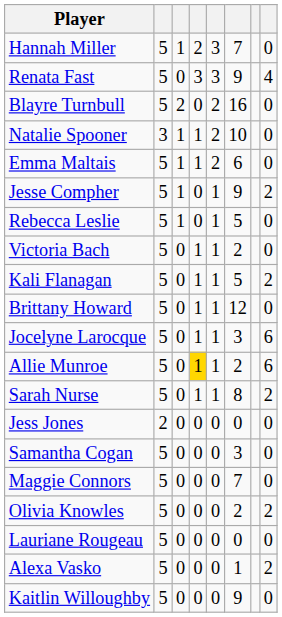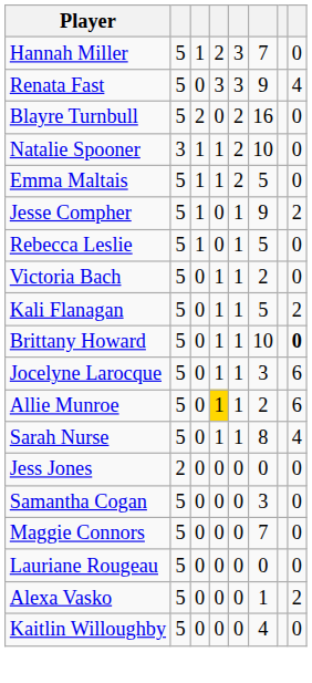 <table class="wikitable sortable" style="text-align:center;">
 <tr>
 <th>Player</th>
 <th></th>
 <th></th>
 <th></th>
 <th></th>
 <th></th>
 <th data-sort-type="number"></th>
 <th></th>
 </tr>
 <tr>
 <td style="text-align:left;"><a href='#'>Hannah Miller</a></td>
 <td>5</td>
 <td>1</td>
 <td>2</td>
 <td>3</td>
 <td>7</td>
 <td></td>
 <td>0</td>
 </tr>
 <tr>
 <td style="text-align:left;"><a href='#'>Renata Fast</a></td>
 <td>5</td>
 <td>0</td>
 <td>3</td>
 <td>3</td>
 <td>9</td>
 <td></td>
 <td>4</td>
 </tr>
 <tr>
 <td style="text-align:left;"><a href='#'>Blayre Turnbull</a></td>
 <td>5</td>
 <td>2</td>
 <td>0</td>
 <td>2</td>
 <td>16</td>
 <td></td>
 <td>0</td>
 </tr>
 <tr>
 <td style="text-align:left;"><a href='#'>Natalie Spooner</a></td>
 <td>3</td>
 <td>1</td>
 <td>1</td>
 <td>2</td>
 <td>10</td>
 <td></td>
 <td>0</td>
 </tr>
 <tr>
 <td style="text-align:left;"><a href='#'>Emma Maltais</a></td>
 <td>5</td>
 <td>1</td>
 <td>1</td>
 <td>2</td>
-<td>6</td>
+<td>5</td>
 <td></td>
 <td>0</td>
 </tr>
 <tr>
 <td style="text-align:left;"><a href='#'>Jesse Compher</a></td>
 <td>5</td>
 <td>1</td>
 <td>0</td>
 <td>1</td>
 <td>9</td>
 <td></td>
 <td>2</td>
 </tr>
 <tr>
 <td style="text-align:left;"><a href='#'>Rebecca Leslie</a></td>
 <td>5</td>
 <td>1</td>
 <td>0</td>
 <td>1</td>
 <td>5</td>
 <td></td>
 <td>0</td>
 </tr>
 <tr>
 <td style="text-align:left;"><a href='#'>Victoria Bach</a></td>
 <td>5</td>
 <td>0</td>
 <td>1</td>
 <td>1</td>
 <td>2</td>
 <td></td>
 <td>0</td>
 </tr>
 <tr>
 <td style="text-align:left;"><a href='#'>Kali Flanagan</a></td>
 <td>5</td>
 <td>0</td>
 <td>1</td>
 <td>1</td>
 <td>5</td>
 <td></td>
 <td>2</td>
 </tr>
 <tr>
 <td style="text-align:left;"><a href='#'>Brittany Howard</a></td>
 <td>5</td>
 <td>0</td>
 <td>1</td>
 <td>1</td>
-<td>12</td>
+<td>10</td>
 <td></td>
-<td>0</td>
+<td><strong>0</strong></td>
 </tr>
 <tr>
 <td style="text-align:left;"><a href='#'>Jocelyne Larocque</a></td>
 <td>5</td>
 <td>0</td>
 <td>1</td>
 <td>1</td>
 <td>3</td>
 <td></td>
 <td>6</td>
 </tr>
 <tr>
 <td style="text-align:left;"><a href='#'>Allie Munroe</a></td>
 <td>5</td>
 <td>0</td>
 <td style="background: gold;">1</td>
 <td>1</td>
 <td>2</td>
 <td></td>
 <td>6</td>
 </tr>
 <tr>
 <td style="text-align:left;"><a href='#'>Sarah Nurse</a></td>
 <td>5</td>
 <td>0</td>
 <td>1</td>
 <td>1</td>
 <td>8</td>
 <td></td>
-<td>2</td>
+<td>4</td>
 </tr>
 <tr>
 <td style="text-align:left;"><a href='#'>Jess Jones</a></td>
 <td>2</td>
 <td>0</td>
 <td>0</td>
 <td>0</td>
 <td>0</td>
 <td></td>
 <td>0</td>
 </tr>
 <tr>
 <td style="text-align:left;"><a href='#'>Samantha Cogan</a></td>
 <td>5</td>
 <td>0</td>
 <td>0</td>
 <td>0</td>
 <td>3</td>
 <td></td>
 <td>0</td>
 </tr>
 <tr>
 <td style="text-align:left;"><a href='#'>Maggie Connors</a></td>
 <td>5</td>
 <td>0</td>
 <td>0</td>
 <td>0</td>
 <td>7</td>
 <td></td>
 <td>0</td>
 </tr>
 <tr>
-<td style="text-align:left;"><a href='#'>Olivia Knowles</a></td>
-<td>5</td>
-<td>0</td>
-<td>0</td>
-<td>0</td>
-<td>2</td>
-<td></td>
-<td>2</td>
-</tr>
-<tr>
 <td style="text-align:left;"><a href='#'>Lauriane Rougeau</a></td>
 <td>5</td>
 <td>0</td>
 <td>0</td>
 <td>0</td>
 <td>0</td>
 <td></td>
 <td>0</td>
 </tr>
 <tr>
 <td style="text-align:left;"><a href='#'>Alexa Vasko</a></td>
 <td>5</td>
 <td>0</td>
 <td>0</td>
 <td>0</td>
 <td>1</td>
 <td></td>
 <td>2</td>
 </tr>
 <tr>
 <td style="text-align:left;"><a href='#'>Kaitlin Willoughby</a></td>
 <td>5</td>
 <td>0</td>
 <td>0</td>
 <td>0</td>
-<td>9</td>
+<td>4</td>
 <td></td>
 <td>0</td>
 </tr>
 </table>
